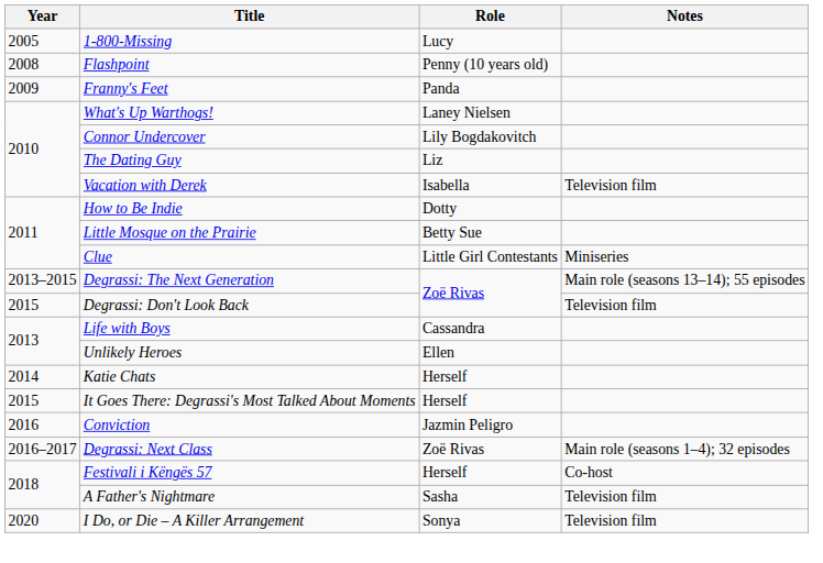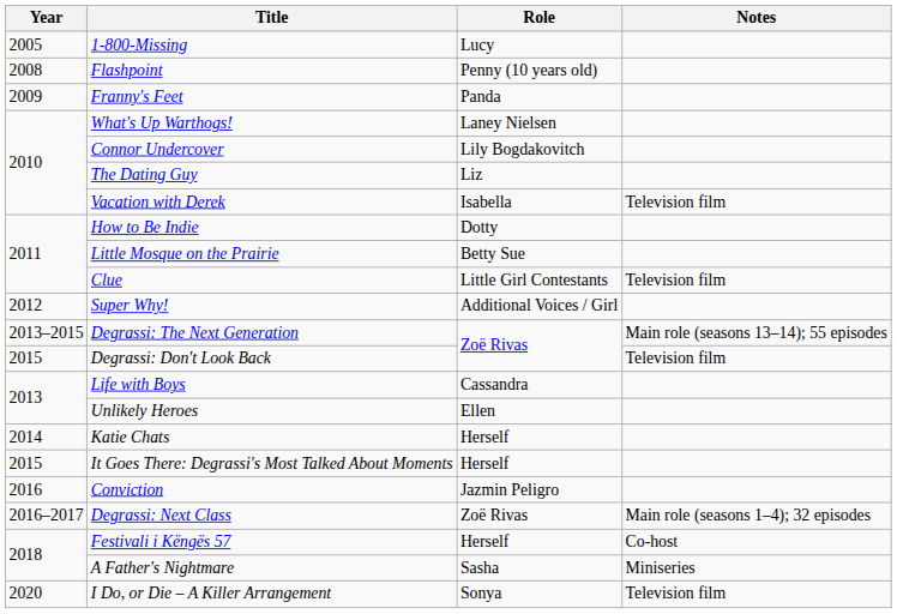 <table class="wikitable sortable">
 <tr>
 <th>Year</th>
 <th>Title</th>
 <th>Role</th>
 <th class="unsortable">Notes</th>
 </tr>
 <tr>
 <td>2005</td>
 <td><a href='#'><em>1-800-Missing</em></a></td>
 <td>Lucy</td>
 <td></td>
 </tr>
 <tr>
 <td>2008</td>
 <td><a href='#'><em>Flashpoint</em></a></td>
 <td>Penny (10 years old)</td>
 <td></td>
 </tr>
 <tr>
 <td>2009</td>
 <td><em><a href='#'>Franny's Feet</a></em></td>
 <td>Panda</td>
 <td></td>
 </tr>
 <tr>
 <td rowspan=4>2010</td>
 <td><em><a href='#'>What's Up Warthogs!</a></em></td>
 <td>Laney Nielsen</td>
 <td></td>
 </tr>
 <tr>
 <td><em><a href='#'>Connor Undercover</a></em></td>
 <td>Lily Bogdakovitch</td>
 <td></td>
 </tr>
 <tr>
 <td data-sort-value="Dating Guy, The"><em><a href='#'>The Dating Guy</a></em></td>
 <td>Liz</td>
 <td></td>
 </tr>
 <tr>
 <td><em><a href='#'>Vacation with Derek</a></em></td>
 <td>Isabella</td>
 <td>Television film</td>
 </tr>
 <tr>
 <td rowspan=3>2011</td>
 <td><em><a href='#'>How to Be Indie</a></em></td>
 <td>Dotty</td>
 <td></td>
 </tr>
 <tr>
 <td><em><a href='#'>Little Mosque on the Prairie</a></em></td>
 <td>Betty Sue</td>
 <td></td>
 </tr>
 <tr>
 <td><a href='#'><em>Clue</em></a></td>
 <td>Little Girl Contestants</td>
-<td>Miniseries</td>
+<td>Television film</td>
+</tr>
+<tr>
+<td>2012</td>
+<td><em><a href='#'>Super Why!</a></em></td>
+<td>Additional Voices / Girl</td>
+<td></td>
 </tr>
 <tr>
 <td rowspan=1>2013–2015</td>
 <td><em><a href='#'>Degrassi: The Next Generation</a></em></td>
 <td rowspan="2"><a href='#'>Zoë Rivas</a></td>
 <td>Main role (seasons 13–14); 55 episodes</td>
 </tr>
 <tr>
 <td>2015</td>
 <td><em>Degrassi: Don't Look Back</em></td>
 <td>Television film</td>
 </tr>
 <tr>
 <td rowspan=2>2013</td>
 <td><em><a href='#'>Life with Boys</a></em></td>
 <td>Cassandra</td>
 <td></td>
 </tr>
 <tr>
 <td><em>Unlikely Heroes</em></td>
 <td>Ellen</td>
 <td></td>
 </tr>
 <tr>
 <td>2014</td>
 <td><em>Katie Chats</em></td>
 <td>Herself</td>
 <td></td>
 </tr>
 <tr>
 <td>2015</td>
 <td><em>It Goes There: Degrassi's Most Talked About Moments</em></td>
 <td>Herself</td>
 <td></td>
 </tr>
 <tr>
 <td rowspan=1>2016</td>
 <td><a href='#'><em>Conviction</em></a></td>
 <td>Jazmin Peligro</td>
 <td></td>
 </tr>
 <tr>
 <td rowspan=1>2016–2017</td>
 <td><em><a href='#'>Degrassi: Next Class</a></em></td>
 <td>Zoë Rivas</td>
 <td>Main role (seasons 1–4); 32 episodes</td>
 </tr>
 <tr>
 <td rowspan="2">2018</td>
 <td><em><a href='#'>Festivali i Këngës 57</a></em></td>
 <td>Herself</td>
 <td>Co-host</td>
 </tr>
 <tr>
 <td data-sort-value="Father's Nightmare, The"><em>A Father's Nightmare</em></td>
 <td>Sasha</td>
-<td>Television film</td>
+<td>Miniseries</td>
 </tr>
 <tr>
 <td>2020</td>
 <td><em>I Do, or Die – A Killer Arrangement</em></td>
 <td>Sonya</td>
 <td>Television film</td>
 </tr>
 </table>
